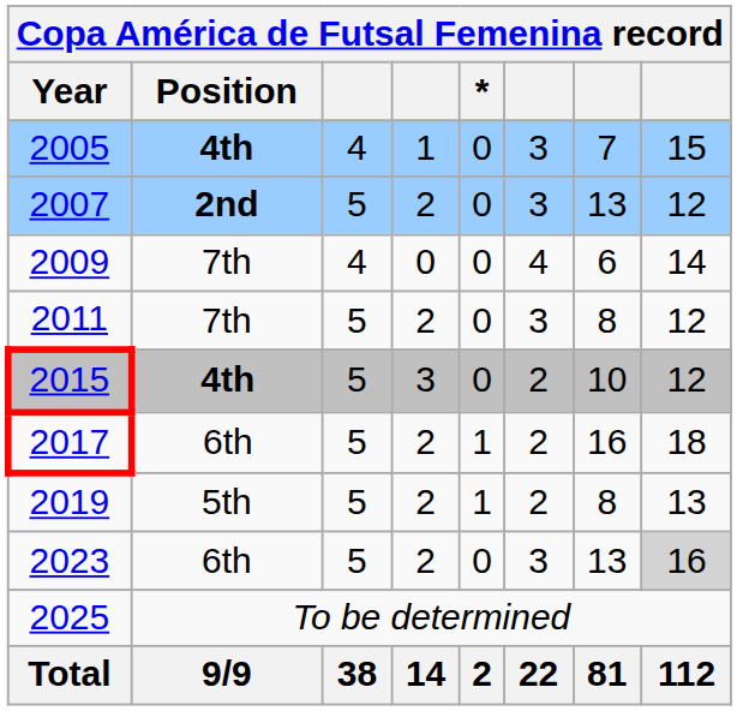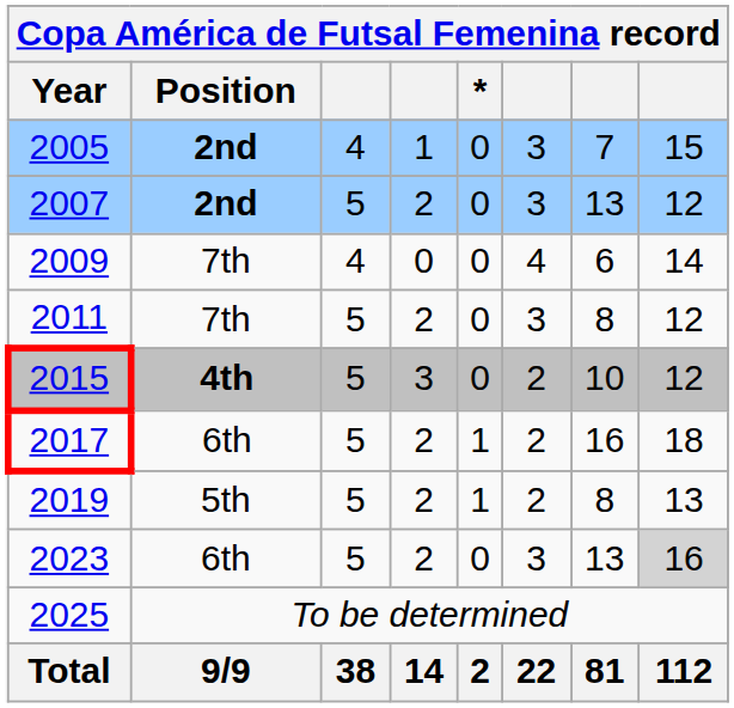 <table class="wikitable" style="text-align: center;">
 <tr>
 <th colspan="8"><a href='#'>Copa América de Futsal Femenina</a> record</th>
 </tr>
 <tr>
 <th>Year</th>
 <th>Position</th>
 <th></th>
 <th></th>
 <th>*</th>
 <th></th>
 <th></th>
 <th></th>
 </tr>
 <tr style="background:#9acdff;">
 <td> <a href='#'>2005</a></td>
-<td><strong>4th</strong></td>
+<td><strong>2nd</strong> </td>
 <td>4</td>
 <td>1</td>
 <td>0</td>
 <td>3</td>
 <td>7</td>
 <td>15</td>
 </tr>
 <tr style="background:#9acdff;">
 <td> <a href='#'>2007</a></td>
 <td><strong>2nd</strong> </td>
 <td>5</td>
 <td>2</td>
 <td>0</td>
 <td>3</td>
 <td>13</td>
 <td>12</td>
 </tr>
 <tr>
 <td> <a href='#'>2009</a></td>
 <td>7th</td>
 <td>4</td>
 <td>0</td>
 <td>0</td>
 <td>4</td>
 <td>6</td>
 <td>14</td>
 </tr>
 <tr>
 <td> <a href='#'>2011</a></td>
 <td>7th</td>
 <td>5</td>
 <td>2</td>
 <td>0</td>
 <td>3</td>
 <td>8</td>
 <td>12</td>
 </tr>
 <tr bgcolor=silver>
 <td style="border: 3px solid red"> <a href='#'>2015</a></td>
 <td><strong>4th</strong></td>
 <td>5</td>
 <td>3</td>
 <td>0</td>
 <td>2</td>
 <td>10</td>
 <td>12</td>
 </tr>
 <tr>
 <td style="border: 3px solid red"> <a href='#'>2017</a></td>
 <td>6th</td>
 <td>5</td>
 <td>2</td>
 <td>1</td>
 <td>2</td>
 <td>16</td>
 <td>18</td>
 </tr>
 <tr>
 <td> <a href='#'>2019</a></td>
 <td>5th</td>
 <td>5</td>
 <td>2</td>
 <td>1</td>
 <td>2</td>
 <td>8</td>
 <td>13</td>
 </tr>
 <tr>
 <td> <a href='#'>2023</a></td>
 <td>6th</td>
 <td>5</td>
 <td>2</td>
 <td>0</td>
 <td>3</td>
 <td>13</td>
 <td style="background: lightgrey;">16</td>
 </tr>
 <tr>
 <td> <a href='#'>2025</a></td>
 <td colspan="7"><em>To be determined</em></td>
 </tr>
 <tr>
 <th>Total</th>
 <th>9/9</th>
 <th>38</th>
 <th>14</th>
 <th>2</th>
 <th>22</th>
 <th>81</th>
 <th>112</th>
 </tr>
 </table>
